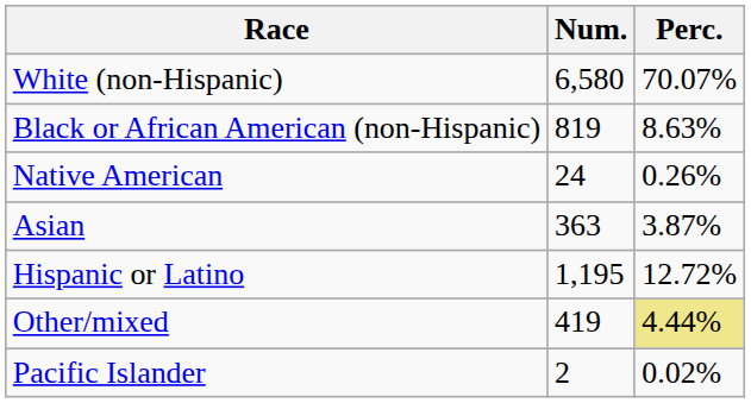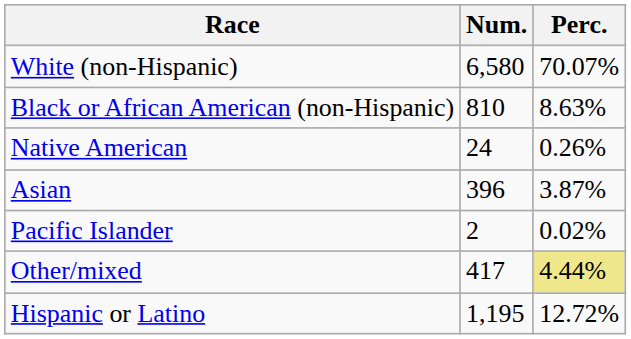 <table class="wikitable">
 <tr>
 <th>Race</th>
 <th>Num.</th>
 <th>Perc.</th>
 </tr>
 <tr>
 <td><a href='#'>White</a> (non-Hispanic)</td>
 <td>6,580</td>
 <td>70.07%</td>
 </tr>
 <tr>
 <td><a href='#'>Black or African American</a> (non-Hispanic)</td>
-<td>819</td>
+<td>810</td>
 <td>8.63%</td>
 </tr>
 <tr>
 <td><a href='#'>Native American</a></td>
 <td>24</td>
 <td>0.26%</td>
 </tr>
 <tr>
 <td><a href='#'>Asian</a></td>
-<td>363</td>
+<td>396</td>
 <td>3.87%</td>
+</tr>
+<tr>
+<td><a href='#'>Pacific Islander</a></td>
+<td>2</td>
+<td>0.02%</td>
+</tr>
+<tr>
+<td><a href='#'>Other/mixed</a></td>
+<td>417</td>
+<td style="background: khaki;">4.44%</td>
 </tr>
 <tr>
 <td><a href='#'>Hispanic</a> or <a href='#'>Latino</a></td>
 <td>1,195</td>
 <td>12.72%</td>
 </tr>
-<tr>
-<td><a href='#'>Other/mixed</a></td>
-<td>419</td>
-<td style="background: khaki;">4.44%</td>
-</tr>
-<tr>
-<td><a href='#'>Pacific Islander</a></td>
-<td>2</td>
-<td>0.02%</td>
-</tr>
 </table>
